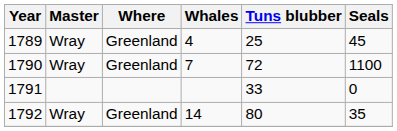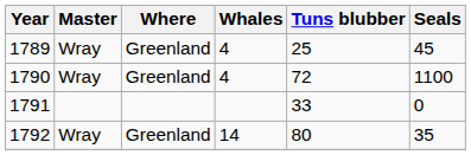 <table class="sortable wikitable">
 <tr>
 <th>Year</th>
 <th>Master</th>
 <th>Where</th>
 <th>Whales</th>
 <th><a href='#'>Tuns</a> blubber</th>
 <th>Seals</th>
 </tr>
 <tr>
 <td>1789</td>
 <td>Wray</td>
 <td>Greenland</td>
 <td>4</td>
 <td>25</td>
 <td>45</td>
 </tr>
 <tr>
 <td>1790</td>
 <td>Wray</td>
 <td>Greenland</td>
-<td>7</td>
+<td>4</td>
 <td>72</td>
 <td>1100</td>
 </tr>
 <tr>
 <td>1791</td>
 <td></td>
 <td></td>
 <td></td>
 <td>33</td>
 <td>0</td>
 </tr>
 <tr>
 <td>1792</td>
 <td>Wray</td>
 <td>Greenland</td>
 <td>14</td>
 <td>80</td>
 <td>35</td>
 </tr>
 <tr>
 </tr>
 </table>
